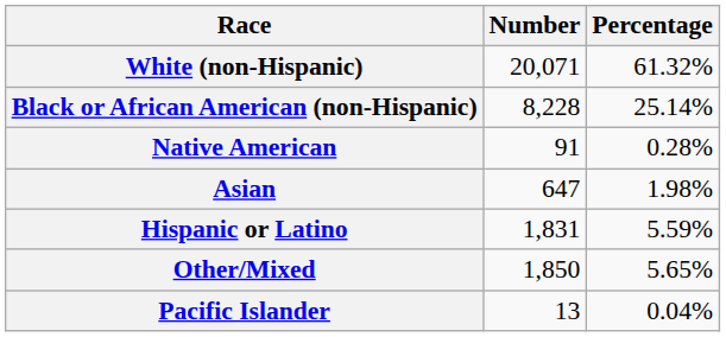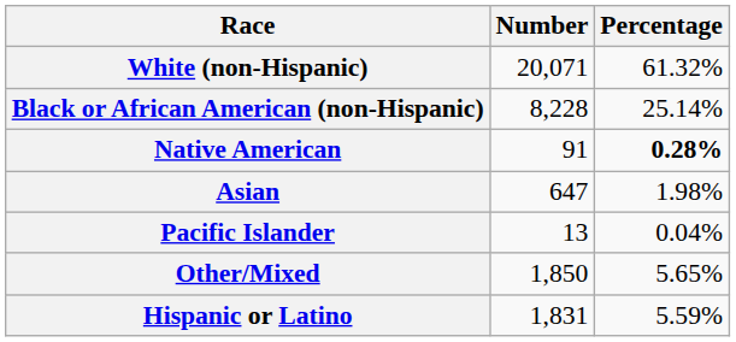 <table class="wikitable" style="text-align:right">
 <tr>
 <th scope="col">Race</th>
 <th scope="col">Number</th>
 <th scope="col">Percentage</th>
 </tr>
 <tr>
 <th scope="row"><a href='#'>White</a> (non-Hispanic)</th>
 <td>20,071</td>
 <td>61.32%</td>
 </tr>
 <tr>
 <th scope="row"><a href='#'>Black or African American</a> (non-Hispanic)</th>
 <td>8,228</td>
 <td>25.14%</td>
 </tr>
 <tr>
 <th scope="row"><a href='#'>Native American</a></th>
 <td>91</td>
-<td>0.28%</td>
+<td><strong>0.28%</strong></td>
 </tr>
 <tr>
 <th scope="row"><a href='#'>Asian</a></th>
 <td>647</td>
 <td>1.98%</td>
 </tr>
 <tr>
-<th scope="row"><a href='#'>Hispanic</a> or <a href='#'>Latino</a></th>
-<td>1,831</td>
-<td>5.59%</td>
+<th scope="row"><a href='#'>Pacific Islander</a></th>
+<td>13</td>
+<td>0.04%</td>
 </tr>
 <tr>
 <th scope="row"><a href='#'>Other/Mixed</a></th>
 <td>1,850</td>
 <td>5.65%</td>
 </tr>
 <tr>
-<th scope="row"><a href='#'>Pacific Islander</a></th>
-<td>13</td>
-<td>0.04%</td>
+<th scope="row"><a href='#'>Hispanic</a> or <a href='#'>Latino</a></th>
+<td>1,831</td>
+<td>5.59%</td>
 </tr>
 </table>
